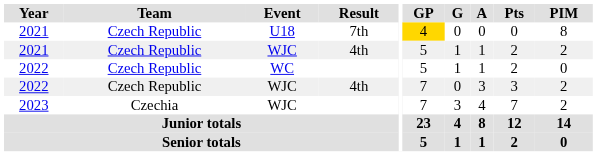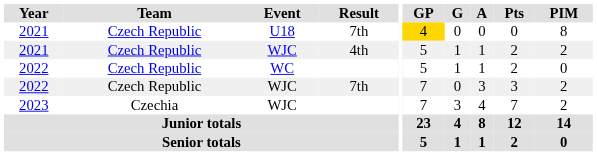 <table border="0" cellpadding="1" cellspacing="0" ID="Table3" style="text-align:center; width:40em;">
 <tr bgcolor="#e0e0e0">
 <th>Year</th>
 <th>Team</th>
 <th>Event</th>
 <th>Result</th>
 <th rowspan="100" bgcolor="#ffffff"></th>
 <th>GP</th>
 <th>G</th>
 <th>A</th>
 <th>Pts</th>
 <th>PIM</th>
 </tr>
 <tr>
 <td><a href='#'>2021</a></td>
 <td><a href='#'>Czech Republic</a></td>
 <td><a href='#'>U18</a></td>
 <td>7th</td>
 <td style="background: gold;">4</td>
 <td>0</td>
 <td>0</td>
 <td>0</td>
 <td>8</td>
 </tr>
 <tr bgcolor="#f0f0f0">
 <td><a href='#'>2021</a></td>
 <td><a href='#'>Czech Republic</a></td>
 <td><a href='#'>WJC</a></td>
 <td>4th</td>
 <td>5</td>
 <td>1</td>
 <td>1</td>
 <td>2</td>
 <td>2</td>
 </tr>
 <tr>
 <td><a href='#'>2022</a></td>
 <td><a href='#'>Czech Republic</a></td>
 <td><a href='#'>WC</a></td>
 <td></td>
 <td>5</td>
 <td>1</td>
 <td>1</td>
 <td>2</td>
 <td>0</td>
 </tr>
 <tr bgcolor="#f0f0f0">
 <td><a href='#'>2022</a></td>
 <td>Czech Republic</td>
 <td>WJC</td>
-<td>4th</td>
+<td>7th</td>
 <td>7</td>
 <td>0</td>
 <td>3</td>
 <td>3</td>
 <td>2</td>
 </tr>
 <tr>
 <td><a href='#'>2023</a></td>
 <td>Czechia</td>
 <td>WJC</td>
 <td></td>
 <td>7</td>
 <td>3</td>
 <td>4</td>
 <td>7</td>
 <td>2</td>
 </tr>
 <tr bgcolor="#e0e0e0">
 <th colspan="4">Junior totals</th>
 <th>23</th>
 <th>4</th>
 <th>8</th>
 <th>12</th>
 <th>14</th>
 </tr>
 <tr bgcolor="#e0e0e0">
 <th colspan="4">Senior totals</th>
 <th>5</th>
 <th>1</th>
 <th>1</th>
 <th>2</th>
 <th>0</th>
 </tr>
 </table>
